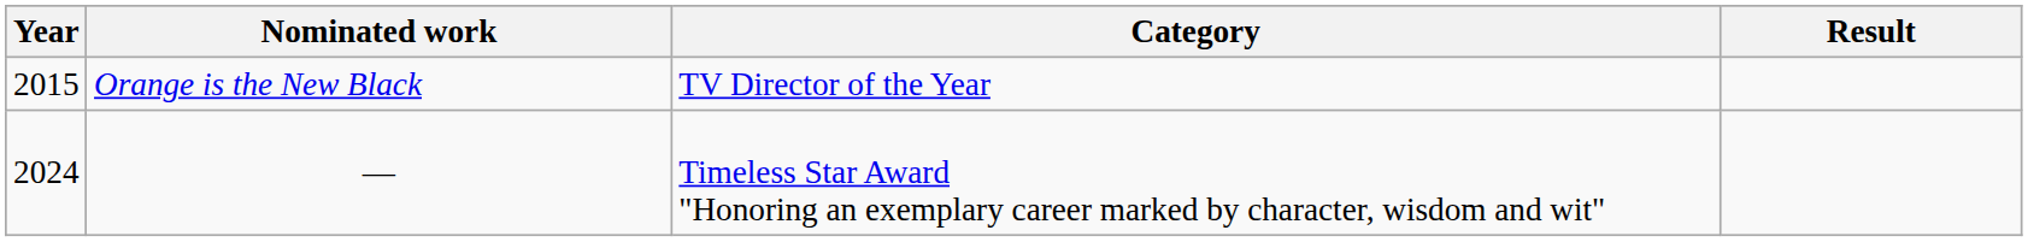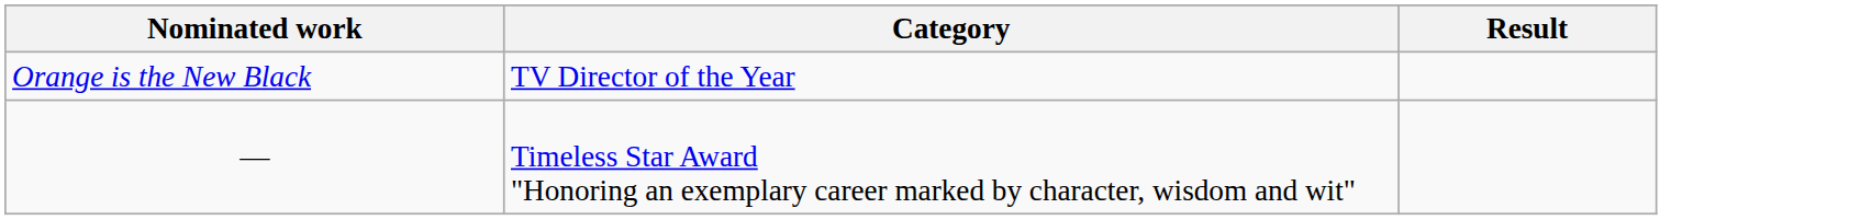 <table class=wikitable>
 <tr>
-<th width=4%>Year</th>
 <th width=29%>Nominated work</th>
 <th width=52%>Category</th>
 <th width=15%>Result</th>
 </tr>
 <tr>
-<td align=center>2015</td>
 <td><em><a href='#'>Orange is the New Black</a></em></td>
 <td><a href='#'>TV Director of the Year</a></td>
 <td></td>
 </tr>
 <tr>
-<td align=center>2024</td>
 <td align=center>—</td>
 <td><br><a href='#'>Timeless Star Award</a> <br>"Honoring an exemplary career marked by character, wisdom and wit"</td>
 <td></td>
 </tr>
 </table>
